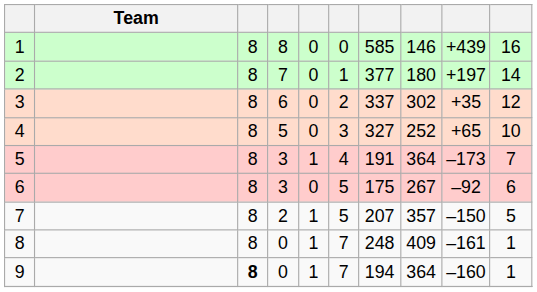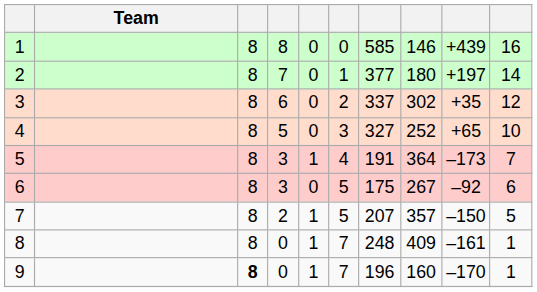 <table class=wikitable style=text-align:center>
 <tr>
 <th width=20 abbr=Position></th>
 <th width=175>Team</th>
 <th width=20 abbr=Played></th>
 <th width=20 abbr=Won></th>
 <th width=20 abbr=Drawn></th>
 <th width=20 abbr=Lost></th>
 <th width=30 abbr=Goal for></th>
 <th width=30 abbr=Goal against></th>
 <th width=30 abbr=Goal difference></th>
 <th width=30 abbr=Points></th>
 </tr>
 <tr bgcolor=#CCFFCC>
 <td>1</td>
 <td align=left></td>
 <td>8</td>
 <td>8</td>
 <td>0</td>
 <td>0</td>
 <td>585</td>
 <td>146</td>
 <td>+439</td>
 <td>16</td>
 </tr>
 <tr bgcolor=#CCFFCC>
 <td>2</td>
 <td align=left></td>
 <td>8</td>
 <td>7</td>
 <td>0</td>
 <td>1</td>
 <td>377</td>
 <td>180</td>
 <td>+197</td>
 <td>14</td>
 </tr>
 <tr bgcolor=#FFDCCC>
 <td>3</td>
 <td align=left></td>
 <td>8</td>
 <td>6</td>
 <td>0</td>
 <td>2</td>
 <td>337</td>
 <td>302</td>
 <td>+35</td>
 <td>12</td>
 </tr>
 <tr bgcolor=#FFDCCC>
 <td>4</td>
 <td align=left></td>
 <td>8</td>
 <td>5</td>
 <td>0</td>
 <td>3</td>
 <td>327</td>
 <td>252</td>
 <td>+65</td>
 <td>10</td>
 </tr>
 <tr bgcolor=#FFCCCC>
 <td>5</td>
 <td align=left></td>
 <td>8</td>
 <td>3</td>
 <td>1</td>
 <td>4</td>
 <td>191</td>
 <td>364</td>
 <td>–173</td>
 <td>7</td>
 </tr>
 <tr bgcolor=#FFCCCC>
 <td>6</td>
 <td align=left></td>
 <td>8</td>
 <td>3</td>
 <td>0</td>
 <td>5</td>
 <td>175</td>
 <td>267</td>
 <td>–92</td>
 <td>6</td>
 </tr>
 <tr>
 <td>7</td>
 <td align=left></td>
 <td>8</td>
 <td>2</td>
 <td>1</td>
 <td>5</td>
 <td>207</td>
 <td>357</td>
 <td>–150</td>
 <td>5</td>
 </tr>
 <tr>
 <td>8</td>
 <td align=left></td>
 <td>8</td>
 <td>0</td>
 <td>1</td>
 <td>7</td>
 <td>248</td>
 <td>409</td>
 <td>–161</td>
 <td>1</td>
 </tr>
 <tr>
 <td>9</td>
 <td align=left></td>
 <td><strong>8</strong></td>
 <td>0</td>
 <td>1</td>
 <td>7</td>
-<td>194</td>
-<td>364</td>
-<td>–160</td>
+<td>196</td>
+<td>160</td>
+<td>–170</td>
 <td>1</td>
 </tr>
 <tr>
 </tr>
 </table>
